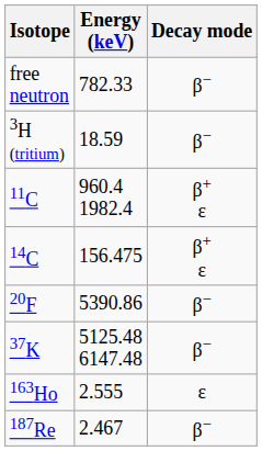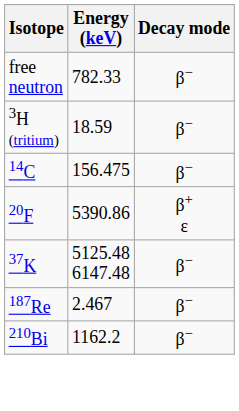 <table class="wikitable zebra">
 <tr>
 <th>Isotope</th>
 <th>Energy<br>(<a href='#'>keV</a>)</th>
 <th>Decay mode</th>
 </tr>
 <tr>
 <td>free<br><a href='#'>neutron</a></td>
 <td>782.33</td>
 <td style="text-align:center;">β<sup>−</sup></td>
 </tr>
 <tr>
 <td><sup>3</sup>H<br><small>(<a href='#'>tritium</a>)</small></td>
 <td>18.59</td>
 <td align="center">β<sup>−</sup></td>
 </tr>
 <tr>
-<td><a href='#'><sup>11</sup>C</a></td>
-<td>960.4<br>1982.4</td>
-<td style="text-align:center;">β<sup>+</sup><br><span>ε</span></td>
-</tr>
-<tr>
 <td><a href='#'><sup>14</sup>C</a></td>
 <td>156.475</td>
-<td style="text-align:center;">β<sup>+</sup><br><span>ε</span></td>
+<td style="text-align:center;">β<sup>−</sup></td>
 </tr>
 <tr>
 <td><a href='#'><sup>20</sup>F</a></td>
 <td>5390.86</td>
-<td style="text-align:center;">β<sup>−</sup></td>
+<td style="text-align:center;">β<sup>+</sup><br><span>ε</span></td>
 </tr>
 <tr>
 <td><a href='#'><sup>37</sup>K</a></td>
 <td>5125.48<br>6147.48</td>
 <td style="text-align:center;">β<sup>−</sup></td>
 </tr>
 <tr>
-<td><a href='#'><sup>163</sup>Ho</a></td>
-<td>2.555</td>
-<td style="text-align:center;"><span>ε</span></td>
-</tr>
-<tr>
 <td><a href='#'><sup>187</sup>Re</a></td>
 <td>2.467</td>
 <td style="text-align:center;">β<sup>−</sup></td>
 </tr>
+<tr>
+<td><a href='#'><sup>210</sup>Bi</a></td>
+<td>1162.2</td>
+<td style="text-align:center;">β<sup>−</sup></td>
+</tr>
 </table>
